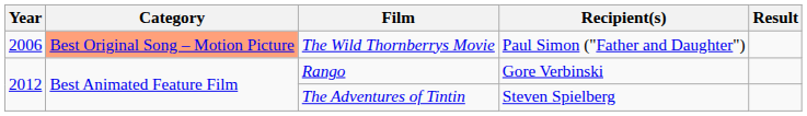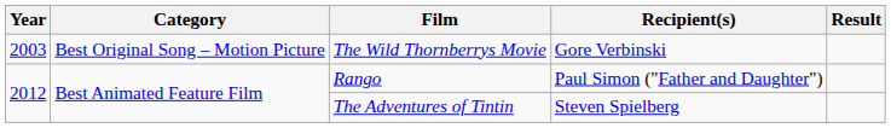 <table class="wikitable sortable ">
 <tr>
 <th>Year</th>
 <th>Category</th>
 <th>Film</th>
 <th>Recipient(s)</th>
 <th>Result</th>
 </tr>
 <tr>
-<td><a href='#'>2006</a></td>
-<td style="background: lightsalmon;"><a href='#'>Best Original Song – Motion Picture</a></td>
+<td><a href='#'>2003</a></td>
+<td><a href='#'>Best Original Song – Motion Picture</a></td>
 <td><em><a href='#'>The Wild Thornberrys Movie</a></em></td>
-<td><a href='#'>Paul Simon</a> ("<a href='#'>Father and Daughter</a>")</td>
+<td><a href='#'>Gore Verbinski</a></td>
 <td></td>
 </tr>
 <tr>
 <td rowspan=2><a href='#'>2012</a></td>
 <td rowspan=2><a href='#'>Best Animated Feature Film</a></td>
 <td><em><a href='#'>Rango</a></em></td>
-<td><a href='#'>Gore Verbinski</a></td>
+<td><a href='#'>Paul Simon</a> ("<a href='#'>Father and Daughter</a>")</td>
 <td></td>
 </tr>
 <tr>
 <td><em><a href='#'>The Adventures of Tintin</a></em></td>
 <td><a href='#'>Steven Spielberg</a></td>
 <td></td>
 </tr>
 </table>
